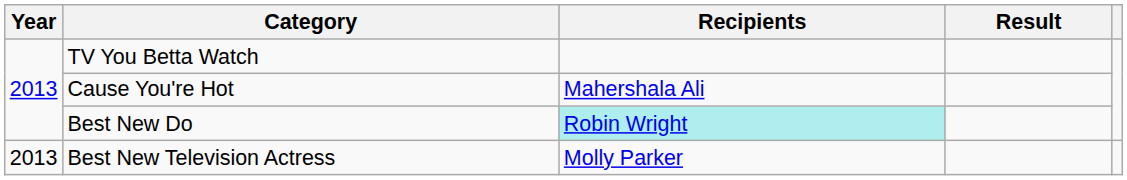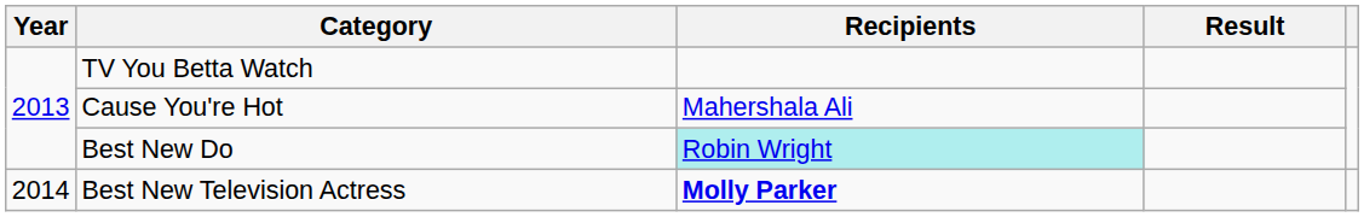 <table class="wikitable plainrowheaders" style="font-size: 90%" width=85%>
 <tr>
 <th scope="col" style="width:2%;">Year</th>
 <th scope="col" style="width:45%;">Category</th>
 <th scope="col" style="width:35%;">Recipients</th>
 <th scope="col" style="width:15%;">Result</th>
 <th scope="col" class="unsortable" style="width:1%;"></th>
 </tr>
 <tr>
 <td rowspan=3 style="text-align:center;"><a href='#'>2013</a></td>
 <td>TV You Betta Watch</td>
 <td></td>
 <td></td>
 <td rowspan=3 style="text-align:center;"></td>
 </tr>
 <tr>
 <td>Cause You're Hot</td>
 <td><a href='#'>Mahershala Ali</a></td>
 <td></td>
 </tr>
 <tr>
 <td>Best New Do</td>
 <td style="background: paleturquoise;"><a href='#'>Robin Wright</a></td>
 <td></td>
 </tr>
 <tr>
-<td style="text-align:center;">2013</td>
+<td style="text-align:center;">2014</td>
 <td>Best New Television Actress</td>
-<td><a href='#'>Molly Parker</a></td>
+<td><strong><a href='#'>Molly Parker</a></strong></td>
 <td></td>
 <td style="text-align:center;"></td>
 </tr>
 </table>
